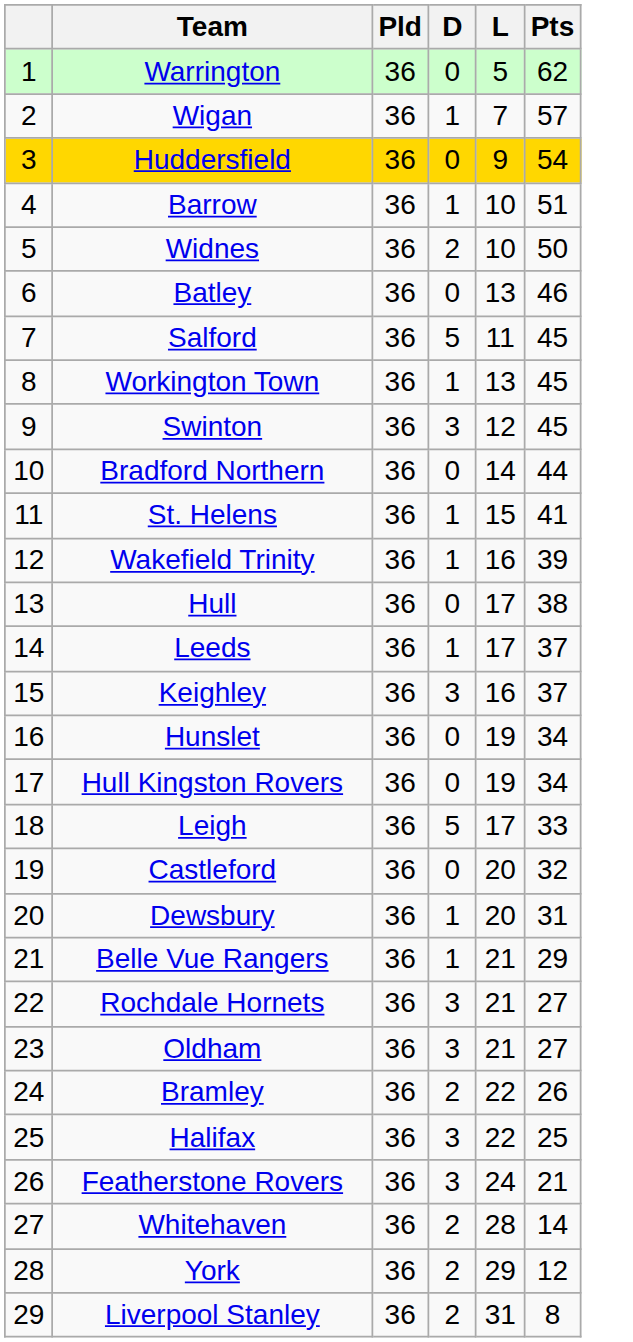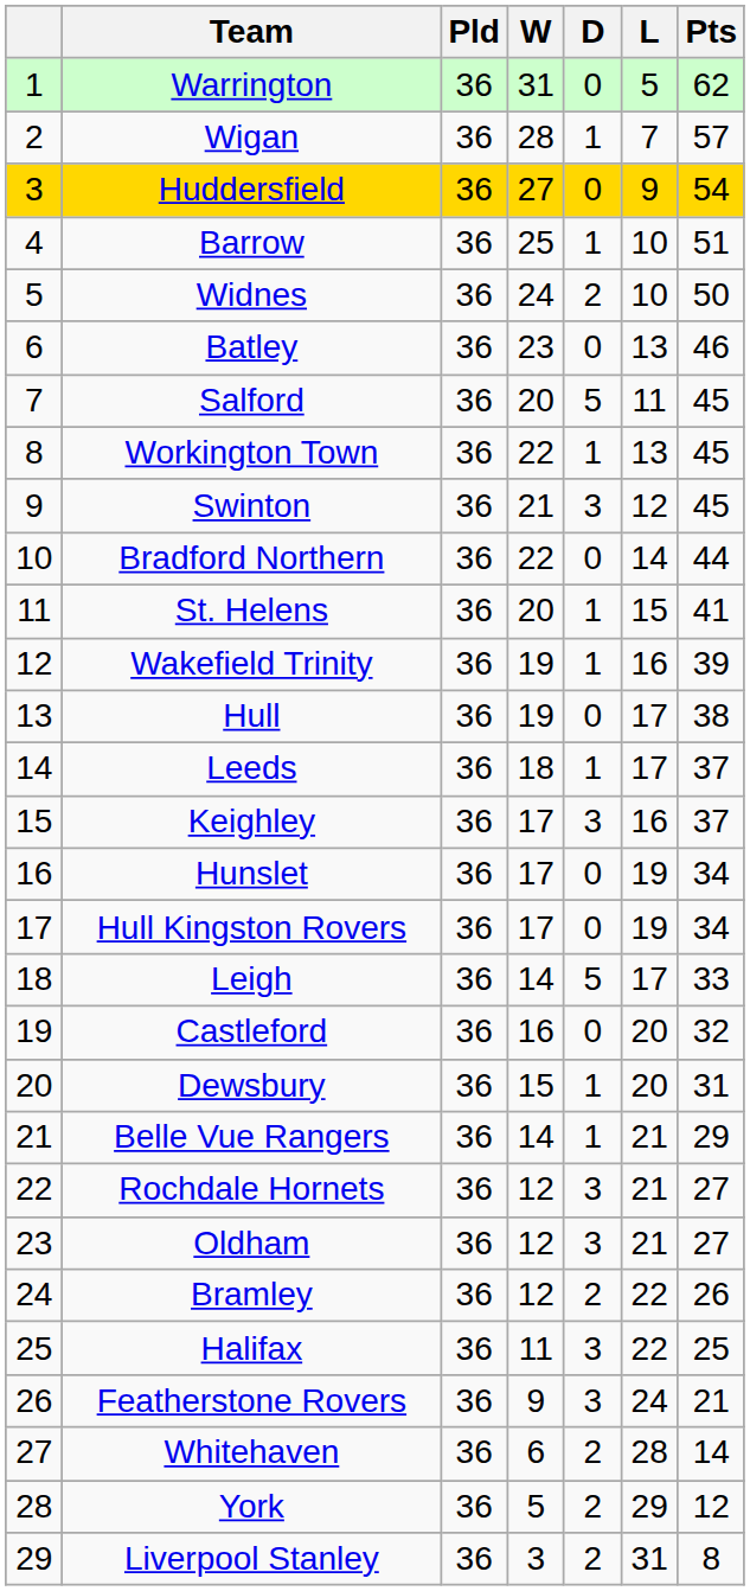 <table class="wikitable" style="text-align:center;">
 <tr>
 <th style="width:20px;" abbr="Position"></th>
 <th width=175>Team</th>
 <th style="width:20px;" abbr="Played">Pld</th>
+<th style="width:20px;" abbr="Won">W</th>
 <th style="width:20px;" abbr="Drawn">D</th>
 <th style="width:20px;" abbr="Lost">L</th>
 <th style="width:20px;" abbr="Points">Pts</th>
 </tr>
 <tr style="text-align:center; background:#cfc;">
 <td>1</td>
 <td><a href='#'>Warrington</a></td>
 <td>36</td>
+<td>31</td>
 <td>0</td>
 <td>5</td>
 <td>62</td>
 </tr>
 <tr style="text-align:center;">
 <td>2</td>
 <td><a href='#'>Wigan</a></td>
 <td>36</td>
+<td>28</td>
 <td>1</td>
 <td>7</td>
 <td>57</td>
 </tr>
 <tr style="text-align:center; background:gold;">
 <td>3</td>
 <td><a href='#'>Huddersfield</a></td>
 <td>36</td>
+<td>27</td>
 <td>0</td>
 <td>9</td>
 <td>54</td>
 </tr>
 <tr style="text-align:center;">
 <td>4</td>
 <td><a href='#'>Barrow</a></td>
 <td>36</td>
+<td>25</td>
 <td>1</td>
 <td>10</td>
 <td>51</td>
 </tr>
 <tr style="text-align:center;">
 <td>5</td>
 <td><a href='#'>Widnes</a></td>
 <td>36</td>
+<td>24</td>
 <td>2</td>
 <td>10</td>
 <td>50</td>
 </tr>
 <tr style="text-align:center;">
 <td>6</td>
 <td><a href='#'>Batley</a></td>
 <td>36</td>
+<td>23</td>
 <td>0</td>
 <td>13</td>
 <td>46</td>
 </tr>
 <tr style="text-align:center;">
 <td>7</td>
 <td><a href='#'>Salford</a></td>
 <td>36</td>
+<td>20</td>
 <td>5</td>
 <td>11</td>
 <td>45</td>
 </tr>
 <tr style="text-align:center;">
 <td>8</td>
 <td><a href='#'>Workington Town</a></td>
 <td>36</td>
+<td>22</td>
 <td>1</td>
 <td>13</td>
 <td>45</td>
 </tr>
 <tr style="text-align:center;">
 <td>9</td>
 <td><a href='#'>Swinton</a></td>
 <td>36</td>
+<td>21</td>
 <td>3</td>
 <td>12</td>
 <td>45</td>
 </tr>
 <tr style="text-align:center;">
 <td>10</td>
 <td><a href='#'>Bradford Northern</a></td>
 <td>36</td>
+<td>22</td>
 <td>0</td>
 <td>14</td>
 <td>44</td>
 </tr>
 <tr style="text-align:center;">
 <td>11</td>
 <td><a href='#'>St. Helens</a></td>
 <td>36</td>
+<td>20</td>
 <td>1</td>
 <td>15</td>
 <td>41</td>
 </tr>
 <tr style="text-align:center;">
 <td>12</td>
 <td><a href='#'>Wakefield Trinity</a></td>
 <td>36</td>
+<td>19</td>
 <td>1</td>
 <td>16</td>
 <td>39</td>
 </tr>
 <tr style="text-align:center;">
 <td>13</td>
 <td><a href='#'>Hull</a></td>
 <td>36</td>
+<td>19</td>
 <td>0</td>
 <td>17</td>
 <td>38</td>
 </tr>
 <tr style="text-align:center;">
 <td>14</td>
 <td><a href='#'>Leeds</a></td>
 <td>36</td>
+<td>18</td>
 <td>1</td>
 <td>17</td>
 <td>37</td>
 </tr>
 <tr style="text-align:center;">
 <td>15</td>
 <td><a href='#'>Keighley</a></td>
 <td>36</td>
+<td>17</td>
 <td>3</td>
 <td>16</td>
 <td>37</td>
 </tr>
 <tr style="text-align:center;">
 <td>16</td>
 <td><a href='#'>Hunslet</a></td>
 <td>36</td>
+<td>17</td>
 <td>0</td>
 <td>19</td>
 <td>34</td>
 </tr>
 <tr style="text-align:center;">
 <td>17</td>
 <td><a href='#'>Hull Kingston Rovers</a></td>
 <td>36</td>
+<td>17</td>
 <td>0</td>
 <td>19</td>
 <td>34</td>
 </tr>
 <tr style="text-align:center;">
 <td>18</td>
 <td><a href='#'>Leigh</a></td>
 <td>36</td>
+<td>14</td>
 <td>5</td>
 <td>17</td>
 <td>33</td>
 </tr>
 <tr style="text-align:center;">
 <td>19</td>
 <td><a href='#'>Castleford</a></td>
 <td>36</td>
+<td>16</td>
 <td>0</td>
 <td>20</td>
 <td>32</td>
 </tr>
 <tr style="text-align:center;">
 <td>20</td>
 <td><a href='#'>Dewsbury</a></td>
 <td>36</td>
+<td>15</td>
 <td>1</td>
 <td>20</td>
 <td>31</td>
 </tr>
 <tr style="text-align:center;">
 <td>21</td>
 <td><a href='#'>Belle Vue Rangers</a></td>
 <td>36</td>
+<td>14</td>
 <td>1</td>
 <td>21</td>
 <td>29</td>
 </tr>
 <tr style="text-align:center;">
 <td>22</td>
 <td><a href='#'>Rochdale Hornets</a></td>
 <td>36</td>
+<td>12</td>
 <td>3</td>
 <td>21</td>
 <td>27</td>
 </tr>
 <tr style="text-align:center;">
 <td>23</td>
 <td><a href='#'>Oldham</a></td>
 <td>36</td>
+<td>12</td>
 <td>3</td>
 <td>21</td>
 <td>27</td>
 </tr>
 <tr style="text-align:center;">
 <td>24</td>
 <td><a href='#'>Bramley</a></td>
 <td>36</td>
+<td>12</td>
 <td>2</td>
 <td>22</td>
 <td>26</td>
 </tr>
 <tr style="text-align:center;">
 <td>25</td>
 <td><a href='#'>Halifax</a></td>
 <td>36</td>
+<td>11</td>
 <td>3</td>
 <td>22</td>
 <td>25</td>
 </tr>
 <tr style="text-align:center;">
 <td>26</td>
 <td><a href='#'>Featherstone Rovers</a></td>
 <td>36</td>
+<td>9</td>
 <td>3</td>
 <td>24</td>
 <td>21</td>
 </tr>
 <tr style="text-align:center;">
 <td>27</td>
 <td><a href='#'>Whitehaven</a></td>
 <td>36</td>
+<td>6</td>
 <td>2</td>
 <td>28</td>
 <td>14</td>
 </tr>
 <tr style="text-align:center;">
 <td>28</td>
 <td><a href='#'>York</a></td>
 <td>36</td>
+<td>5</td>
 <td>2</td>
 <td>29</td>
 <td>12</td>
 </tr>
 <tr style="text-align:center;">
 <td>29</td>
 <td><a href='#'>Liverpool Stanley</a></td>
 <td>36</td>
+<td>3</td>
 <td>2</td>
 <td>31</td>
 <td>8</td>
 </tr>
 </table>
